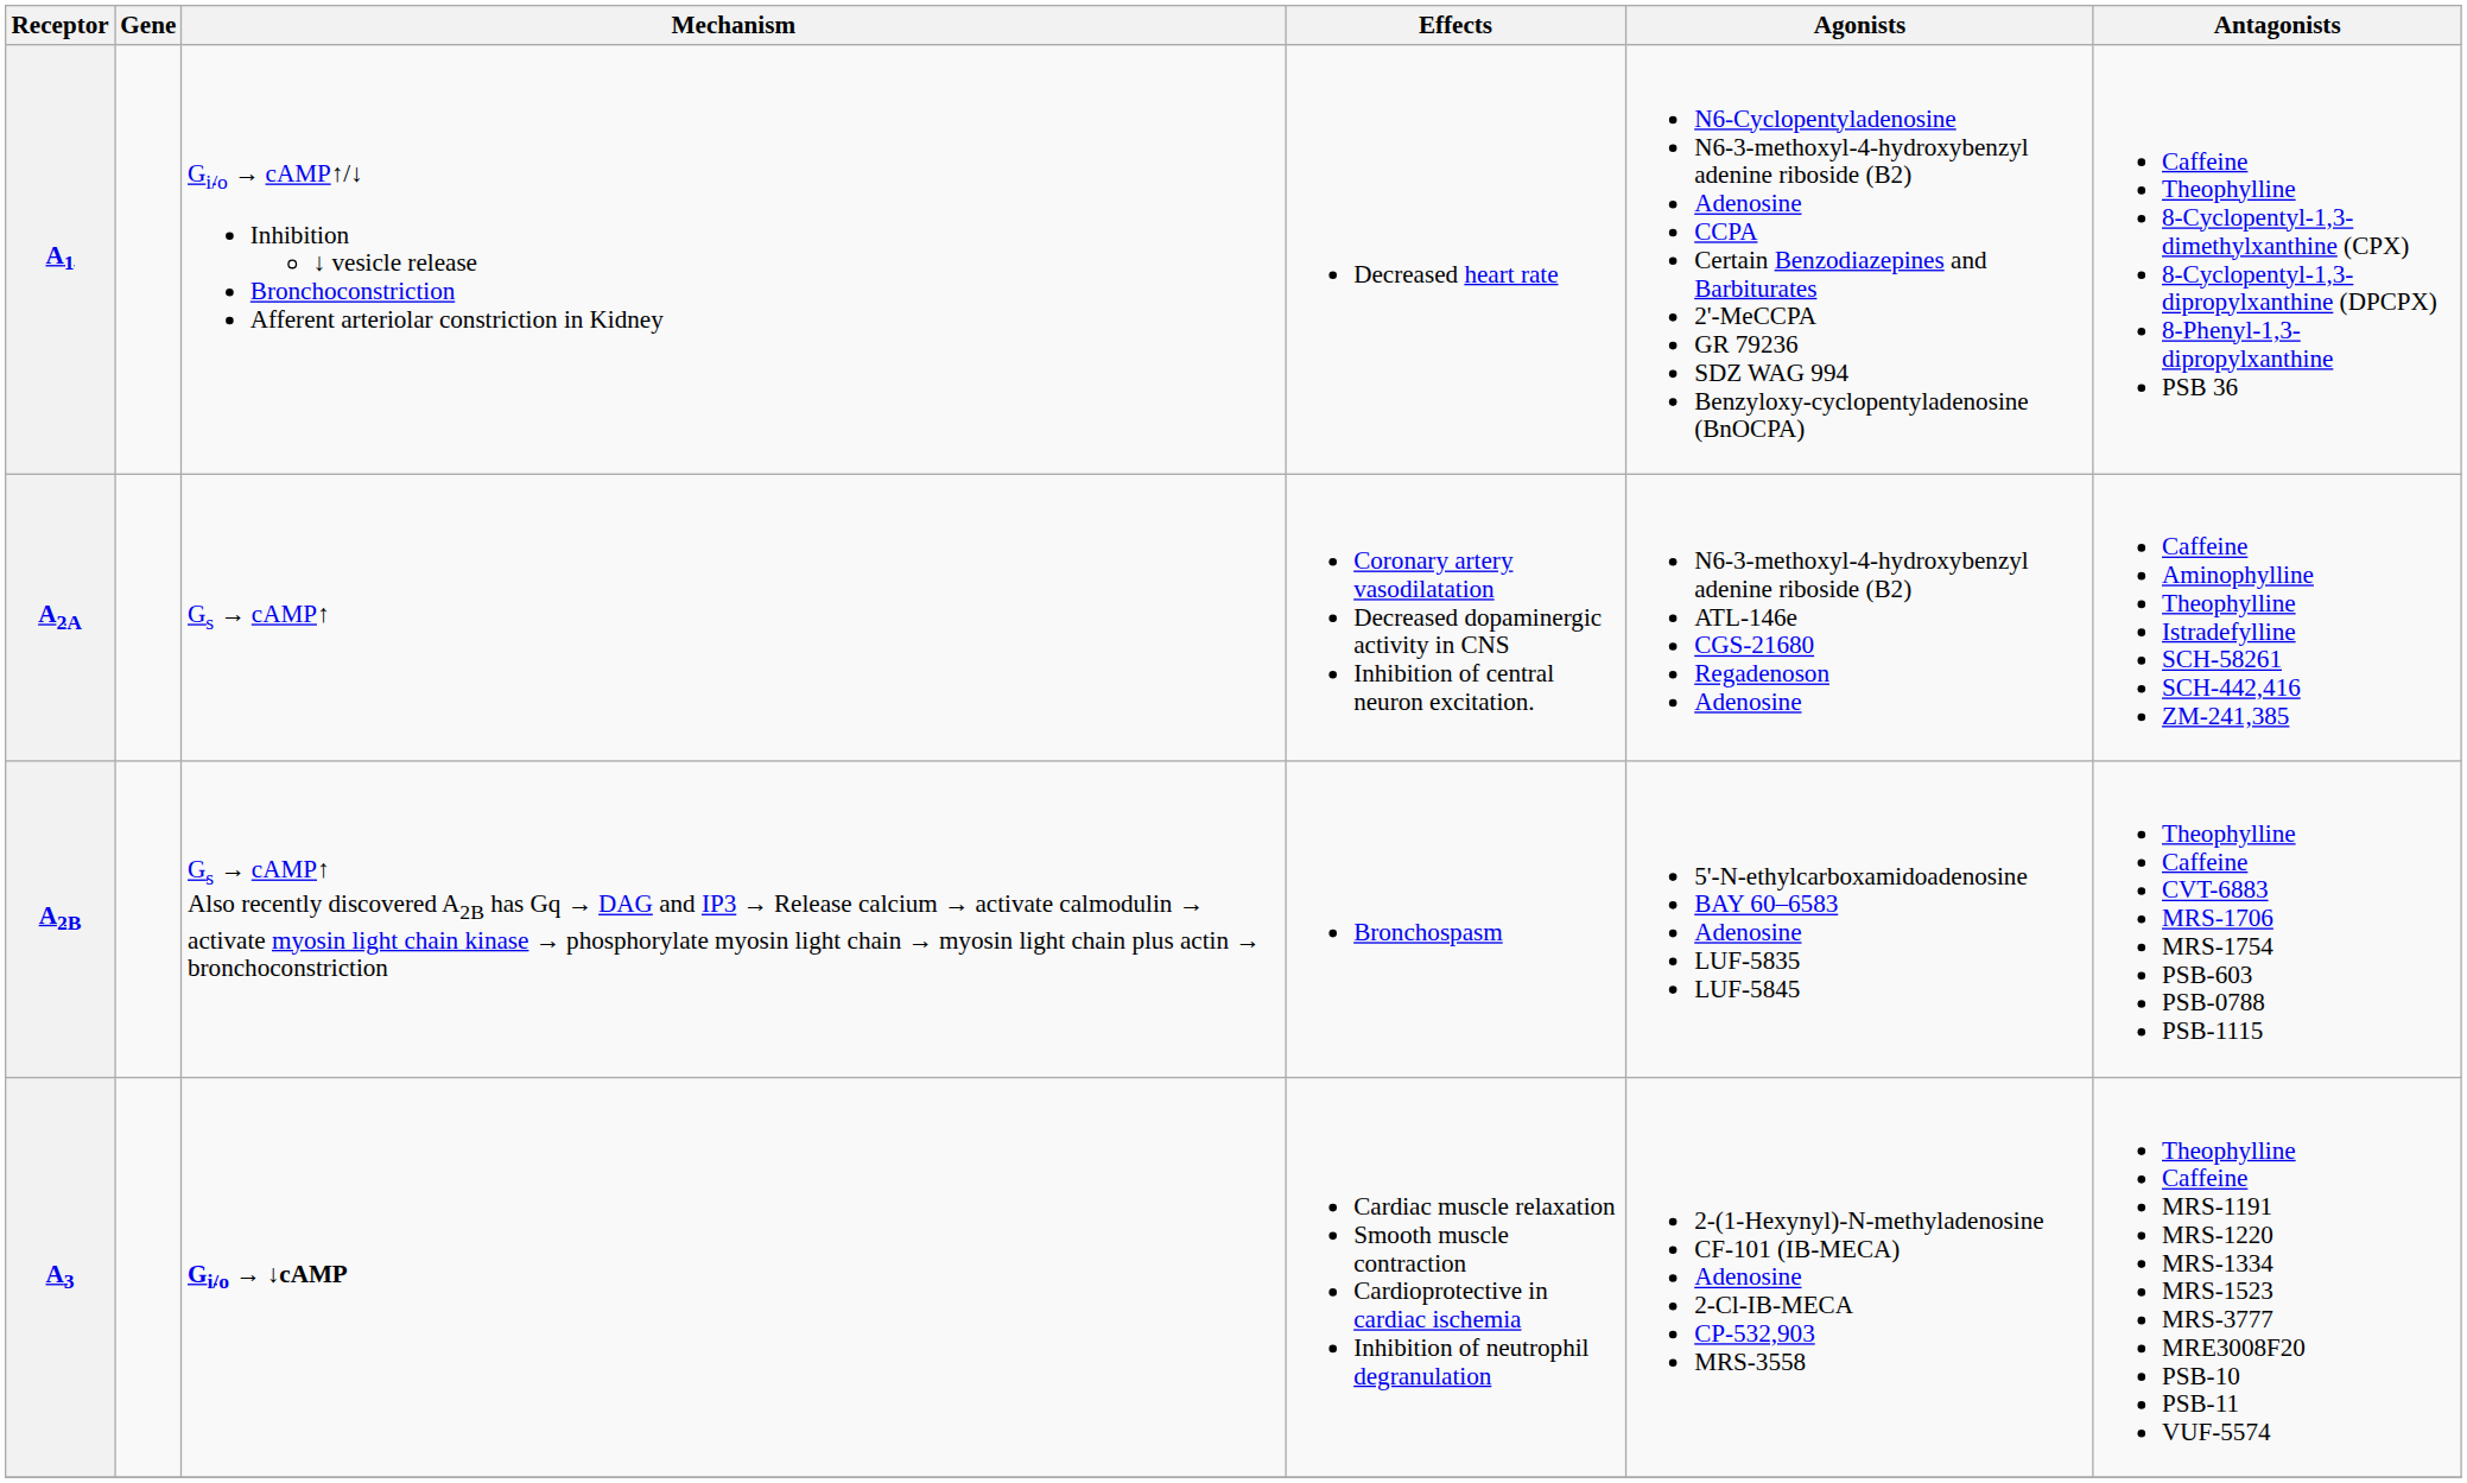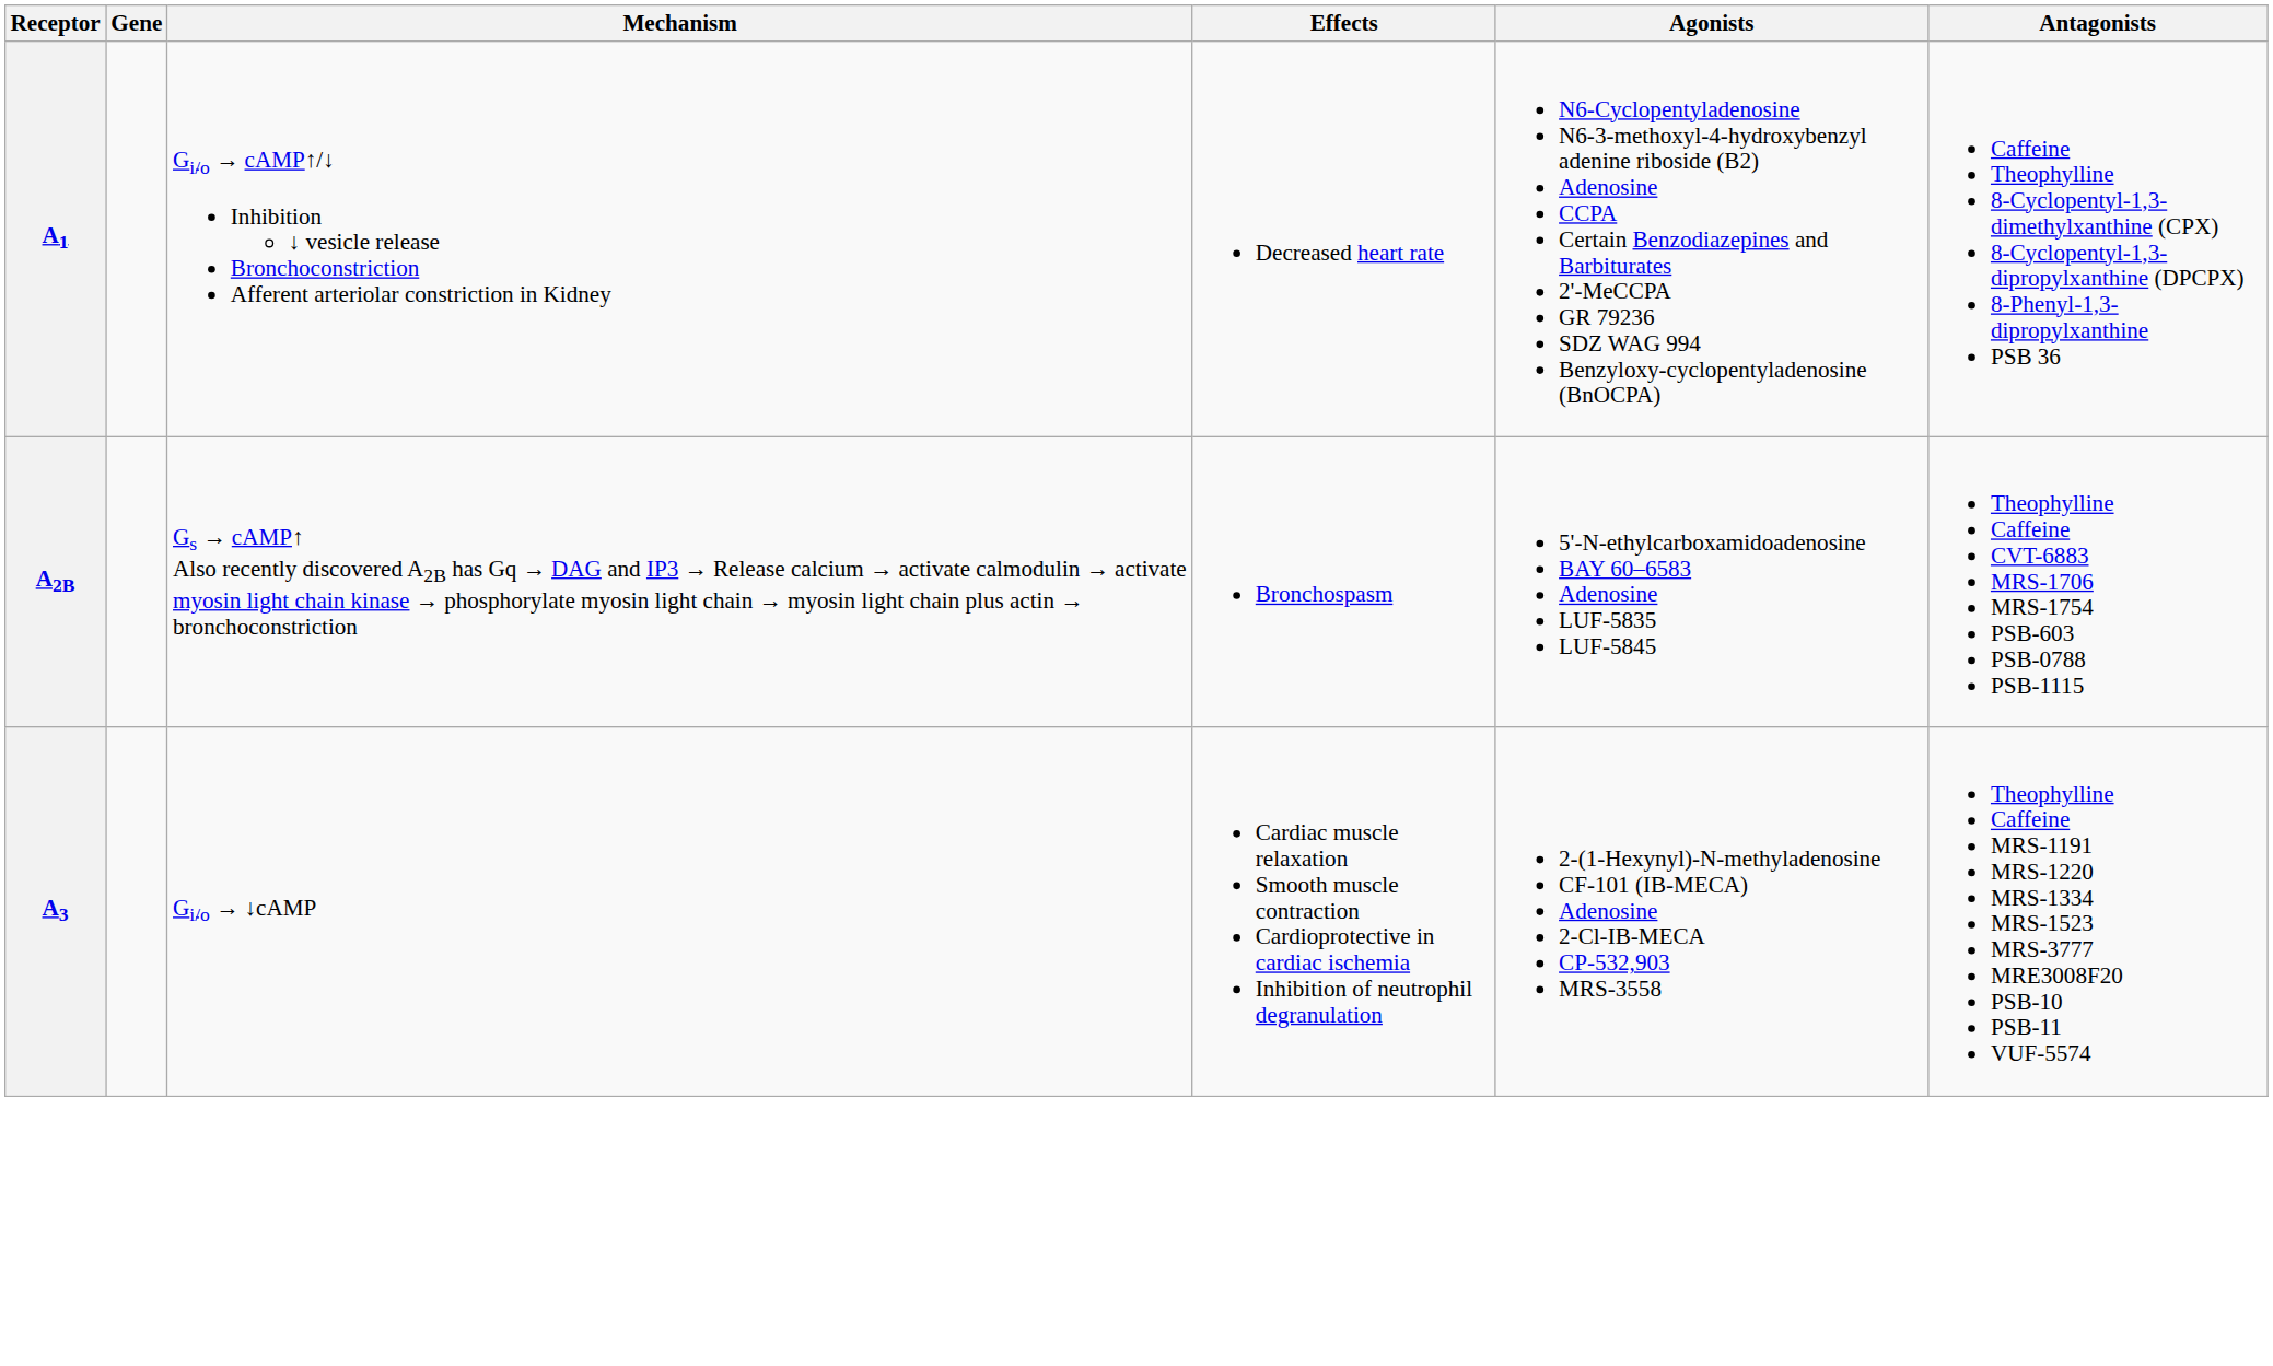 <table class="wikitable">
 <tr>
 <th>Receptor</th>
 <th>Gene</th>
 <th>Mechanism </th>
 <th>Effects</th>
 <th>Agonists</th>
 <th>Antagonists</th>
 </tr>
 <tr>
 <th><strong><a href='#'>A<sub>1</sub></a></strong></th>
 <td></td>
 <td><a href='#'>G<sub>i/o</sub></a> → <a href='#'>cAMP</a>↑/↓<br><ul><li>Inhibition<ul><li>↓ vesicle release</li></ul></li><li><a href='#'>Bronchoconstriction</a></li><li>Afferent arteriolar constriction in Kidney</li></ul></td>
 <td><br><ul><li>Decreased <a href='#'>heart rate</a></li></ul></td>
 <td><br><ul><li><a href='#'>N6-Cyclopentyladenosine</a></li><li>N6-3-methoxyl-4-hydroxybenzyl adenine riboside (B2)</li><li><a href='#'>Adenosine</a></li><li><a href='#'>CCPA</a></li><li>Certain <a href='#'>Benzodiazepines</a> and <a href='#'>Barbiturates</a></li><li>2'-MeCCPA</li><li>GR 79236</li><li>SDZ WAG 994</li><li>Benzyloxy-cyclopentyladenosine (BnOCPA)</li></ul></td>
 <td><br><ul><li><a href='#'>Caffeine</a></li><li><a href='#'>Theophylline</a></li><li><a href='#'>8-Cyclopentyl-1,3-dimethylxanthine</a> (CPX)</li><li><a href='#'>8-Cyclopentyl-1,3-dipropylxanthine</a> (DPCPX)</li><li><a href='#'>8-Phenyl-1,3-dipropylxanthine</a></li><li>PSB 36</li></ul></td>
 </tr>
 <tr>
-<th><strong><a href='#'>A<sub>2A</sub></a></strong></th>
-<td></td>
-<td><a href='#'>G<sub>s</sub></a> → <a href='#'>cAMP</a>↑</td>
-<td><br><ul><li><a href='#'>Coronary artery</a> <a href='#'>vasodilatation</a></li><li>Decreased dopaminergic activity in CNS</li><li>Inhibition of central neuron excitation.</li></ul></td>
-<td><br><ul><li>N6-3-methoxyl-4-hydroxybenzyl adenine riboside (B2)</li><li>ATL-146e</li><li><a href='#'>CGS-21680</a></li><li><a href='#'>Regadenoson</a></li><li><a href='#'>Adenosine</a></li></ul></td>
-<td><br><ul><li><a href='#'>Caffeine</a></li><li><a href='#'>Aminophylline</a></li><li><a href='#'>Theophylline</a></li><li><a href='#'>Istradefylline</a></li><li><a href='#'>SCH-58261</a></li><li><a href='#'>SCH-442,416</a></li><li><a href='#'>ZM-241,385</a></li></ul></td>
-</tr>
-<tr>
 <th><strong><a href='#'>A<sub>2B</sub></a></strong></th>
 <td></td>
 <td><a href='#'>G<sub>s</sub></a> → <a href='#'>cAMP</a>↑<br>Also recently discovered A<sub>2B</sub> has Gq → <a href='#'>DAG</a> and <a href='#'>IP3</a> → Release calcium → activate calmodulin → activate <a href='#'>myosin light chain kinase</a> → phosphorylate myosin light chain → myosin light chain plus actin → bronchoconstriction</td>
 <td><br><ul><li><a href='#'>Bronchospasm</a></li></ul></td>
 <td><br><ul><li>5'-N-ethylcarboxamidoadenosine</li><li><a href='#'>BAY 60–6583</a></li><li><a href='#'>Adenosine</a></li><li>LUF-5835</li><li>LUF-5845</li></ul></td>
 <td><br><ul><li><a href='#'>Theophylline</a></li><li><a href='#'>Caffeine</a></li><li><a href='#'>CVT-6883</a></li><li><a href='#'>MRS-1706</a></li><li>MRS-1754</li><li>PSB-603</li><li>PSB-0788</li><li>PSB-1115</li></ul></td>
 </tr>
 <tr>
 <th><strong><a href='#'>A<sub>3</sub></a></strong></th>
 <td></td>
-<td><strong><a href='#'>G<sub>i/o</sub></a> → ↓cAMP</strong></td>
+<td><a href='#'>G<sub>i/o</sub></a> → ↓cAMP</td>
 <td><br><ul><li>Cardiac muscle relaxation</li><li>Smooth muscle contraction</li><li>Cardioprotective in <a href='#'>cardiac ischemia</a></li><li>Inhibition of neutrophil <a href='#'>degranulation</a></li></ul></td>
 <td><br><ul><li>2-(1-Hexynyl)-N-methyladenosine</li><li>CF-101 (IB-MECA)</li><li><a href='#'>Adenosine</a></li><li>2-Cl-IB-MECA</li><li><a href='#'>CP-532,903</a></li><li>MRS-3558</li></ul></td>
 <td><br><ul><li><a href='#'>Theophylline</a></li><li><a href='#'>Caffeine</a></li><li>MRS-1191</li><li>MRS-1220</li><li>MRS-1334</li><li>MRS-1523</li><li>MRS-3777</li><li>MRE3008F20</li><li>PSB-10</li><li>PSB-11</li><li>VUF-5574</li></ul></td>
 </tr>
 <tr>
 </tr>
 </table>
